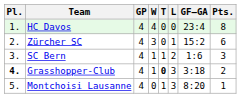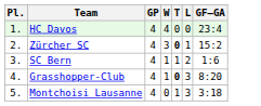 <table class="wikitable">
 <tr>
 <th>Pl.</th>
 <th>Team</th>
 <th>GP</th>
 <th>W</th>
 <th>T</th>
 <th>L</th>
 <th>GF–GA</th>
-<th>Pts.</th>
 </tr>
 <tr align="center " bgcolor="#e6fae6">
 <td>1.</td>
 <td align="left"><a href='#'>HC Davos</a></td>
 <td>4</td>
 <td>4</td>
 <td>0</td>
 <td>0</td>
 <td>23:4</td>
-<td>8</td>
 </tr>
 <tr align="center "  bgcolor="#FFFFFF">
 <td>2.</td>
 <td align="left"><a href='#'>Zürcher SC</a></td>
 <td>4</td>
 <td>3</td>
-<td>0</td>
+<td><strong>0</strong></td>
 <td>1</td>
 <td>15:2</td>
-<td>6</td>
 </tr>
 <tr align="center "  bgcolor="#FFFFFF">
 <td>3.</td>
 <td align="left"><a href='#'>SC Bern</a></td>
 <td>4</td>
 <td>1</td>
 <td>1</td>
 <td>2</td>
 <td>1:6</td>
-<td>3</td>
 </tr>
 <tr align="center "  bgcolor="#FFFFFF">
-<td><strong>4.</strong></td>
+<td>4.</td>
 <td align="left"><a href='#'>Grasshopper-Club</a></td>
 <td>4</td>
 <td>1</td>
 <td><strong>0</strong></td>
 <td>3</td>
-<td>3:18</td>
-<td>2</td>
+<td>8:20</td>
 </tr>
 <tr align="center "   bgcolor="#FFFFFF">
 <td>5.</td>
 <td align="left"><a href='#'>Montchoisi Lausanne</a></td>
 <td>4</td>
 <td>0</td>
 <td>1</td>
 <td>3</td>
-<td>8:20</td>
-<td>1</td>
+<td>3:18</td>
 </tr>
 </table>
